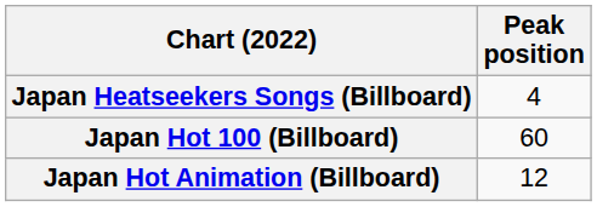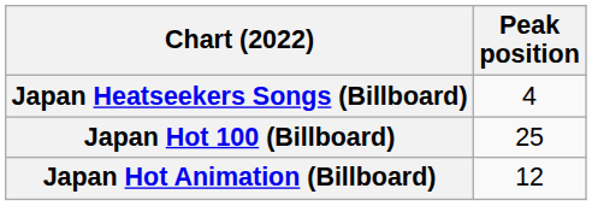 <table class="wikitable sortable plainrowheaders" style="text-align:center">
 <tr>
 <th scope="col">Chart (2022)</th>
 <th scope="col">Peak<br>position</th>
 </tr>
 <tr>
 <th scope="row">Japan <a href='#'>Heatseekers Songs</a> (Billboard)</th>
 <td>4</td>
 </tr>
 <tr>
 <th scope="row">Japan <a href='#'>Hot 100</a> (Billboard)</th>
-<td>60</td>
+<td>25</td>
 </tr>
 <tr>
 <th scope="row">Japan <a href='#'>Hot Animation</a> (Billboard)</th>
 <td>12</td>
 </tr>
 </table>
